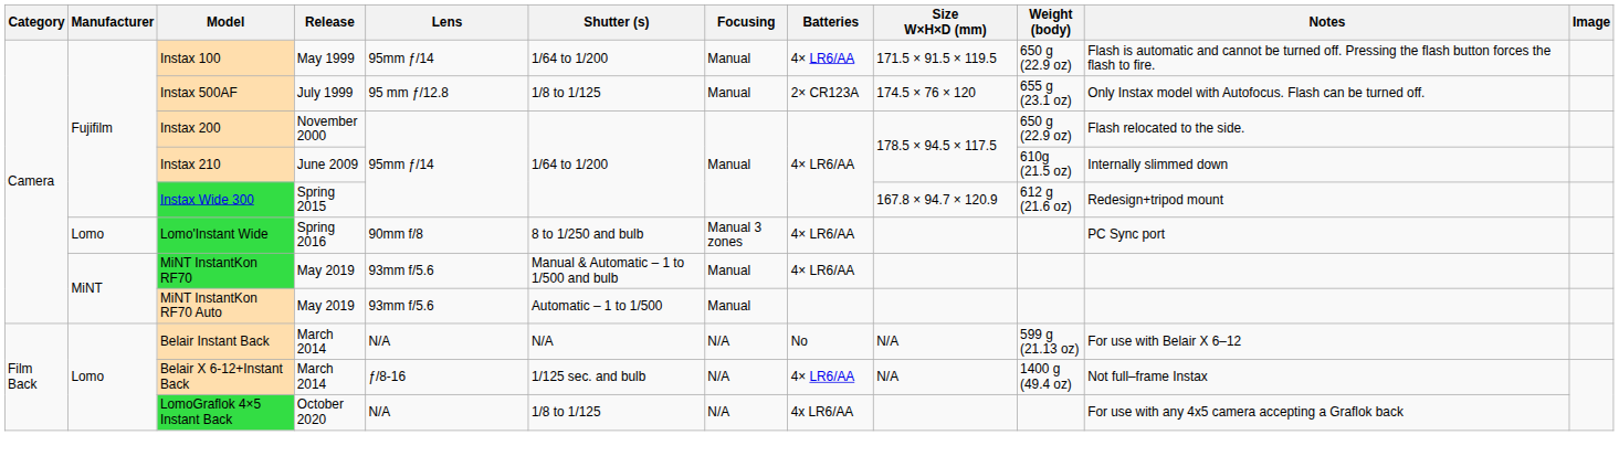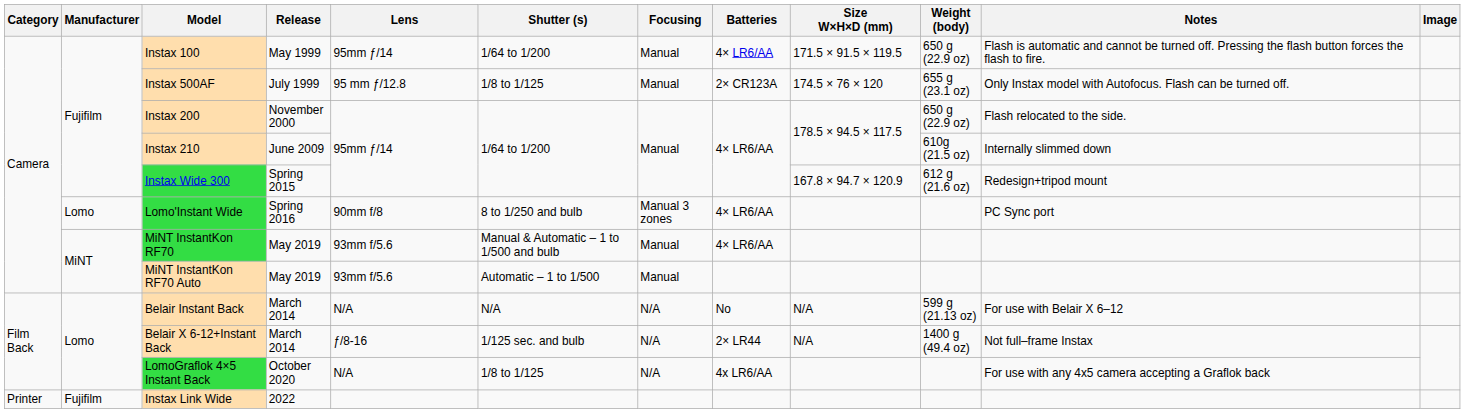 <table class="wikitable sortable">
 <tr>
 <th>Category</th>
 <th>Manufacturer</th>
 <th style="width:10em">Model</th>
 <th style="width:5em">Release</th>
 <th style="width:12em">Lens</th>
 <th style="width:13em">Shutter (s)</th>
 <th style="width:5.9em">Focusing</th>
 <th style="width:6.1em">Batteries</th>
 <th style="width:10.5em">Size<br>W×H×D (mm)<br></th>
 <th style="width:4.7em">Weight <br>(body)</th>
 <th>Notes</th>
 <th>Image</th>
 </tr>
 <tr>
 <td rowspan="8">Camera</td>
 <td rowspan="5">Fujifilm</td>
 <td style="background:#ffdead">Instax 100</td>
 <td>May 1999</td>
 <td>95mm ƒ/14</td>
 <td>1/64 to 1/200</td>
 <td>Manual</td>
 <td>4× <a href='#'>LR6/AA</a></td>
 <td>171.5 × 91.5 × 119.5</td>
 <td>650 g (22.9 oz)</td>
 <td>Flash is automatic and cannot be turned off. Pressing the flash button forces the flash to fire.</td>
 <td></td>
 </tr>
 <tr>
 <td style="background:#ffdead">Instax 500AF</td>
 <td>July 1999</td>
 <td>95 mm ƒ/12.8</td>
 <td>1/8 to 1/125</td>
 <td>Manual</td>
 <td>2× CR123A</td>
 <td>174.5 × 76 × 120</td>
 <td>655 g (23.1 oz)</td>
 <td>Only Instax model with Autofocus. Flash can be turned off.</td>
 <td></td>
 </tr>
 <tr>
 <td style="background:#ffdead">Instax 200</td>
 <td>November 2000</td>
 <td rowspan="3">95mm ƒ/14</td>
 <td rowspan="3">1/64 to 1/200</td>
 <td rowspan="3">Manual</td>
 <td rowspan="3">4× LR6/AA</td>
 <td rowspan="2">178.5 × 94.5 × 117.5</td>
 <td>650 g (22.9 oz)</td>
 <td>Flash relocated to the side.</td>
 </tr>
 <tr>
 <td style="background:#ffdead;">Instax 210</td>
 <td>June 2009</td>
 <td>610g (21.5 oz)</td>
 <td>Internally slimmed down</td>
 <td></td>
 </tr>
 <tr>
 <td style="background:#3d4;"><a href='#'>Instax Wide 300</a></td>
 <td>Spring 2015</td>
 <td>167.8 × 94.7 × 120.9</td>
 <td>612 g (21.6 oz)</td>
 <td>Redesign+tripod mount</td>
 <td></td>
 </tr>
 <tr>
 <td>Lomo</td>
 <td style="background:#3d4;">Lomo'Instant Wide</td>
 <td>Spring 2016</td>
 <td>90mm f/8</td>
 <td>8 to 1/250 and bulb</td>
 <td>Manual 3 zones</td>
 <td>4× LR6/AA</td>
 <td></td>
 <td></td>
 <td>PC Sync port</td>
 <td></td>
 </tr>
 <tr>
 <td rowspan="2">MiNT</td>
 <td style="background:#3d4;" !>MiNT InstantKon RF70</td>
 <td>May 2019</td>
 <td>93mm f/5.6</td>
 <td>Manual & Automatic – 1 to 1/500 and bulb</td>
 <td>Manual</td>
 <td>4× LR6/AA</td>
 <td></td>
 <td></td>
 <td></td>
 <td></td>
 </tr>
 <tr>
 <td style="background:#ffdead" !>MiNT InstantKon RF70 Auto</td>
 <td>May 2019</td>
 <td>93mm f/5.6</td>
 <td>Automatic – 1 to 1/500</td>
 <td>Manual</td>
 <td></td>
 <td></td>
 <td></td>
 <td></td>
 <td></td>
 </tr>
 <tr>
 <td rowspan="3">Film Back</td>
 <td rowspan="3">Lomo</td>
 <td style="background:#ffdead" !>Belair Instant Back</td>
 <td>March 2014</td>
 <td>N/A</td>
 <td>N/A</td>
 <td>N/A</td>
 <td>No</td>
 <td>N/A</td>
 <td>599 g (21.13 oz)</td>
 <td>For use with Belair X 6–12</td>
 <td></td>
 </tr>
 <tr>
 <td style="background:#ffdead" !>Belair X 6-12+Instant Back</td>
 <td>March 2014</td>
 <td>ƒ/8-16</td>
 <td>1/125 sec. and bulb</td>
 <td>N/A</td>
-<td>4× <a href='#'>LR6/AA</a></td>
+<td>2× LR44</td>
 <td>N/A</td>
 <td>1400 g (49.4 oz)</td>
 <td>Not full–frame Instax</td>
 </tr>
 <tr>
 <td style="background:#3d4;" !>LomoGraflok 4×5 Instant Back</td>
 <td>October 2020</td>
 <td>N/A</td>
 <td>1/8 to 1/125</td>
 <td>N/A</td>
 <td>4x LR6/AA</td>
 <td></td>
 <td></td>
 <td>For use with any 4x5 camera accepting a Graflok back</td>
 </tr>
+<tr>
+<td>Printer</td>
+<td>Fujifilm</td>
+<td style="background:#ffdead" !>Instax Link Wide</td>
+<td>2022</td>
+<td></td>
+<td></td>
+<td></td>
+<td></td>
+<td></td>
+<td></td>
+<td></td>
+<td></td>
+</tr>
 </table>
